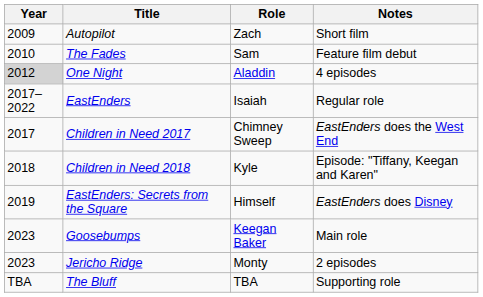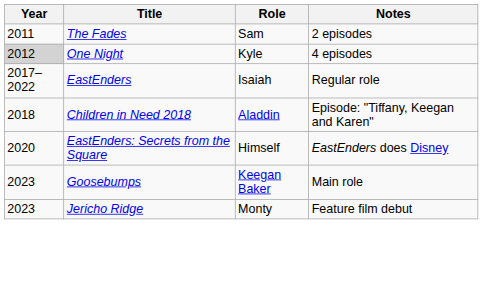 <table class="wikitable">
 <tr>
 <th>Year</th>
 <th>Title</th>
 <th>Role</th>
 <th>Notes</th>
 </tr>
 <tr>
-<td>2009</td>
-<td><em>Autopilot</em></td>
-<td>Zach</td>
-<td>Short film</td>
-</tr>
-<tr>
-<td>2010</td>
+<td>2011</td>
 <td><em><a href='#'>The Fades</a></em></td>
 <td>Sam</td>
-<td>Feature film debut</td>
+<td>2 episodes</td>
 </tr>
 <tr>
 <td style="background: lightgrey;">2012</td>
 <td><em><a href='#'>One Night</a></em></td>
-<td><a href='#'>Aladdin</a></td>
+<td>Kyle</td>
 <td>4 episodes</td>
 </tr>
 <tr>
 <td>2017–2022</td>
 <td><em><a href='#'>EastEnders</a></em></td>
 <td>Isaiah</td>
 <td>Regular role</td>
 </tr>
 <tr>
-<td>2017</td>
-<td><em><a href='#'>Children in Need 2017</a></em></td>
-<td>Chimney Sweep</td>
-<td><em>EastEnders</em> does the <a href='#'>West End</a></td>
-</tr>
-<tr>
 <td>2018</td>
 <td><em><a href='#'>Children in Need 2018</a></em></td>
-<td>Kyle</td>
+<td><a href='#'>Aladdin</a></td>
 <td>Episode: "Tiffany, Keegan and Karen"</td>
 </tr>
 <tr>
-<td>2019</td>
+<td>2020</td>
 <td><em><a href='#'>EastEnders: Secrets from the Square</a></em></td>
 <td>Himself</td>
 <td><em>EastEnders</em> does <a href='#'>Disney</a></td>
 </tr>
 <tr>
 <td>2023</td>
 <td><em><a href='#'>Goosebumps</a></em></td>
 <td><a href='#'>Keegan Baker</a></td>
 <td>Main role</td>
 </tr>
 <tr>
 <td>2023</td>
 <td><em><a href='#'>Jericho Ridge</a></em></td>
 <td>Monty</td>
-<td>2 episodes</td>
-</tr>
-<tr>
-<td>TBA</td>
-<td><em><a href='#'>The Bluff</a></em></td>
-<td>TBA</td>
-<td>Supporting role</td>
+<td>Feature film debut</td>
 </tr>
 </table>
